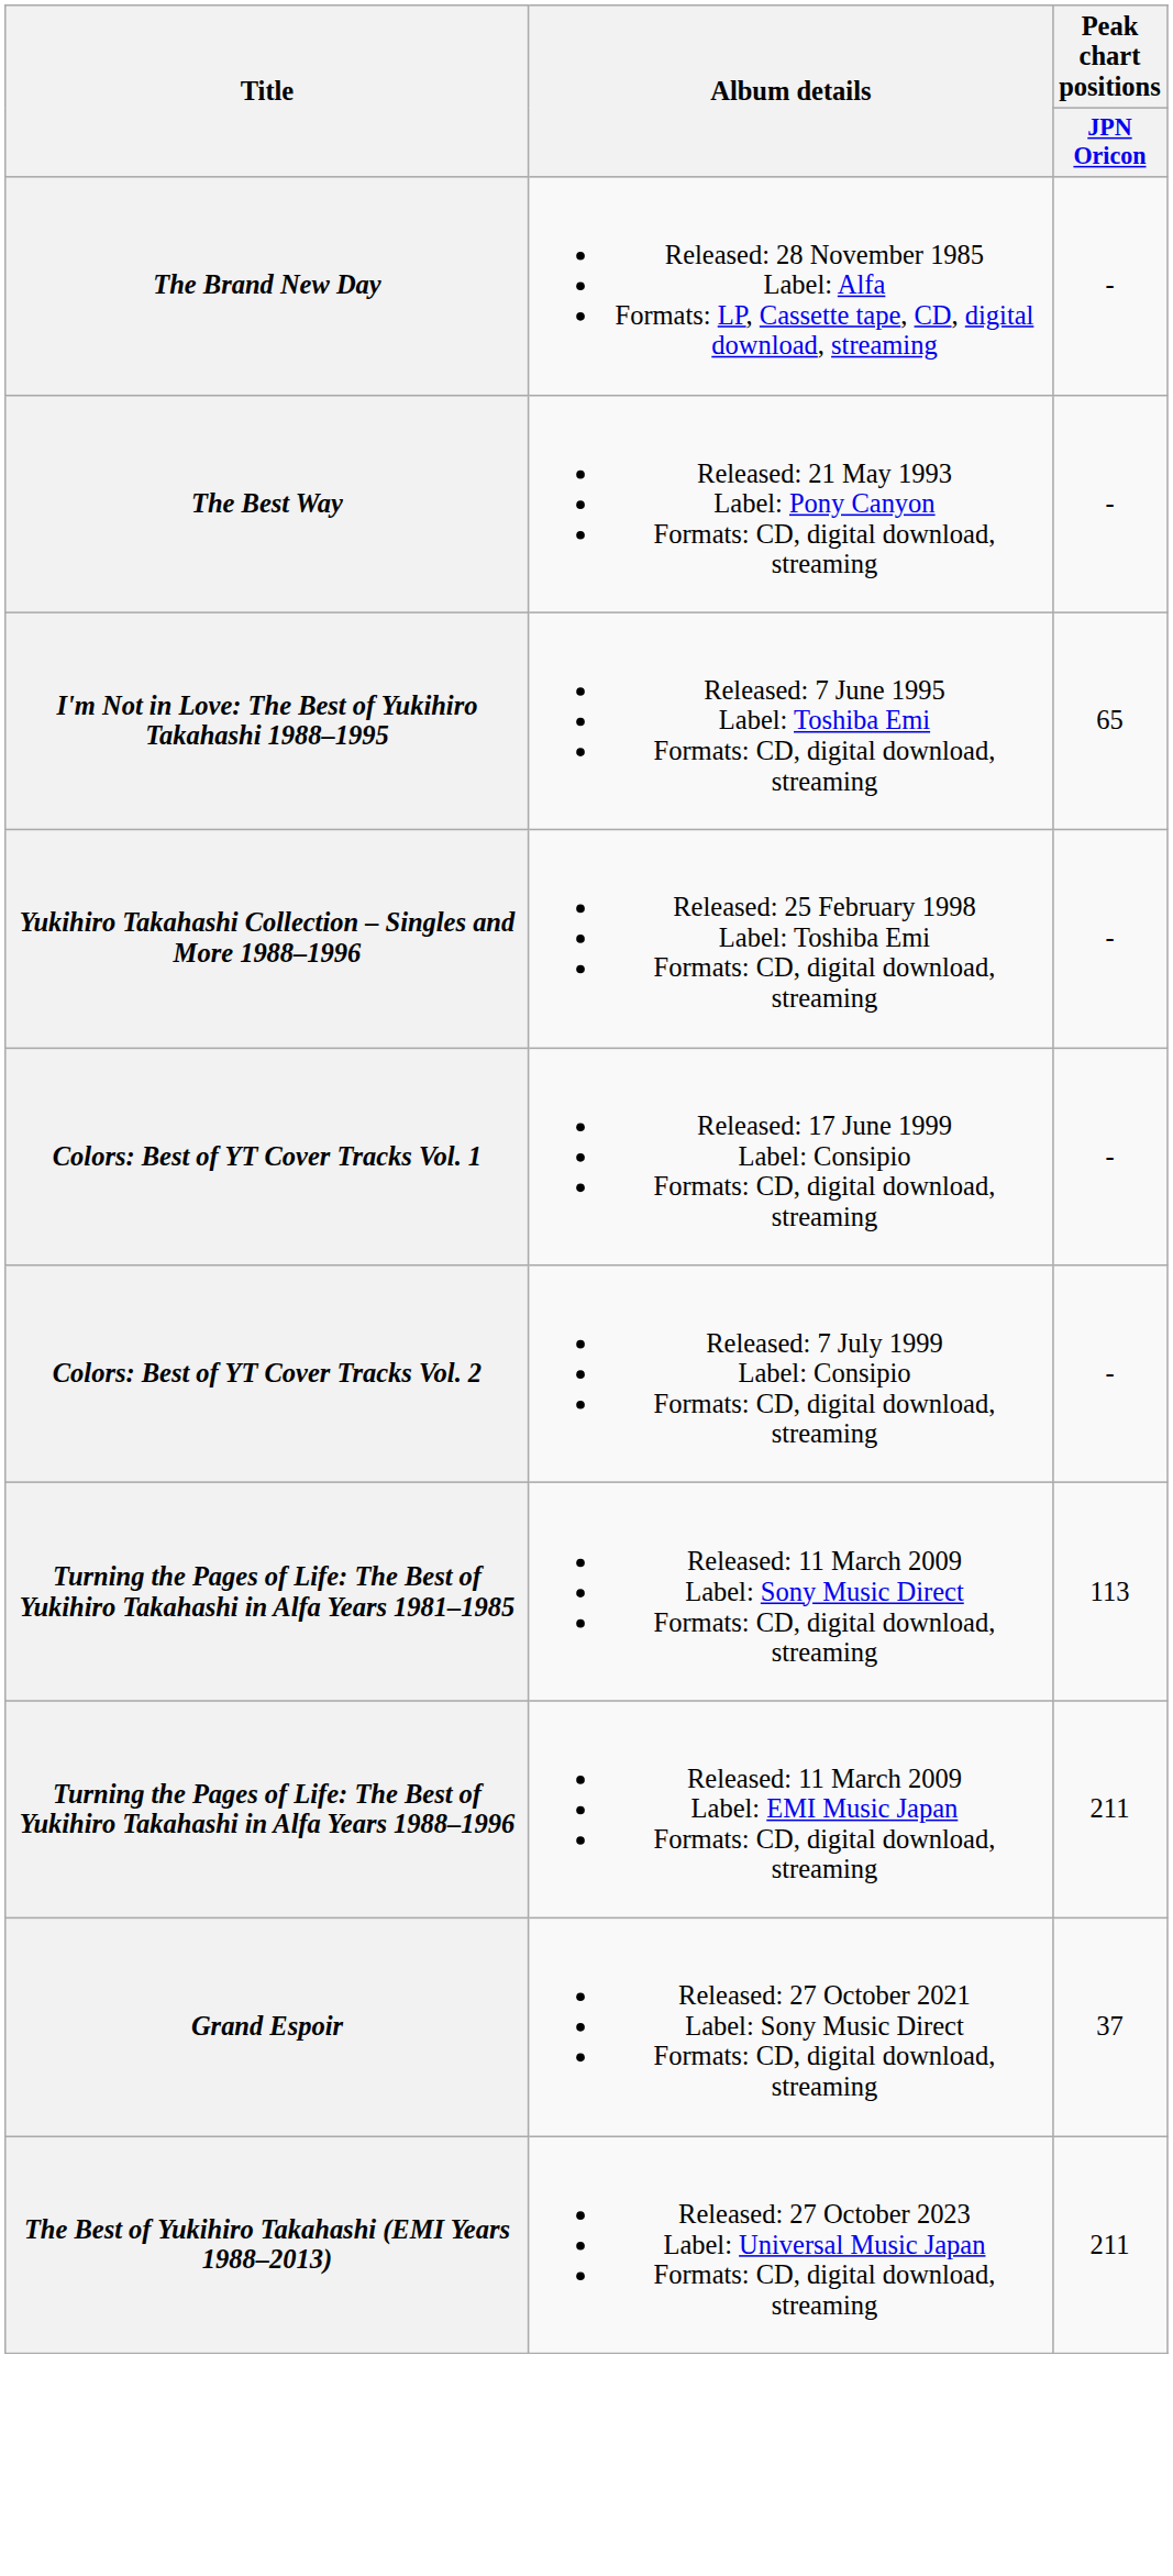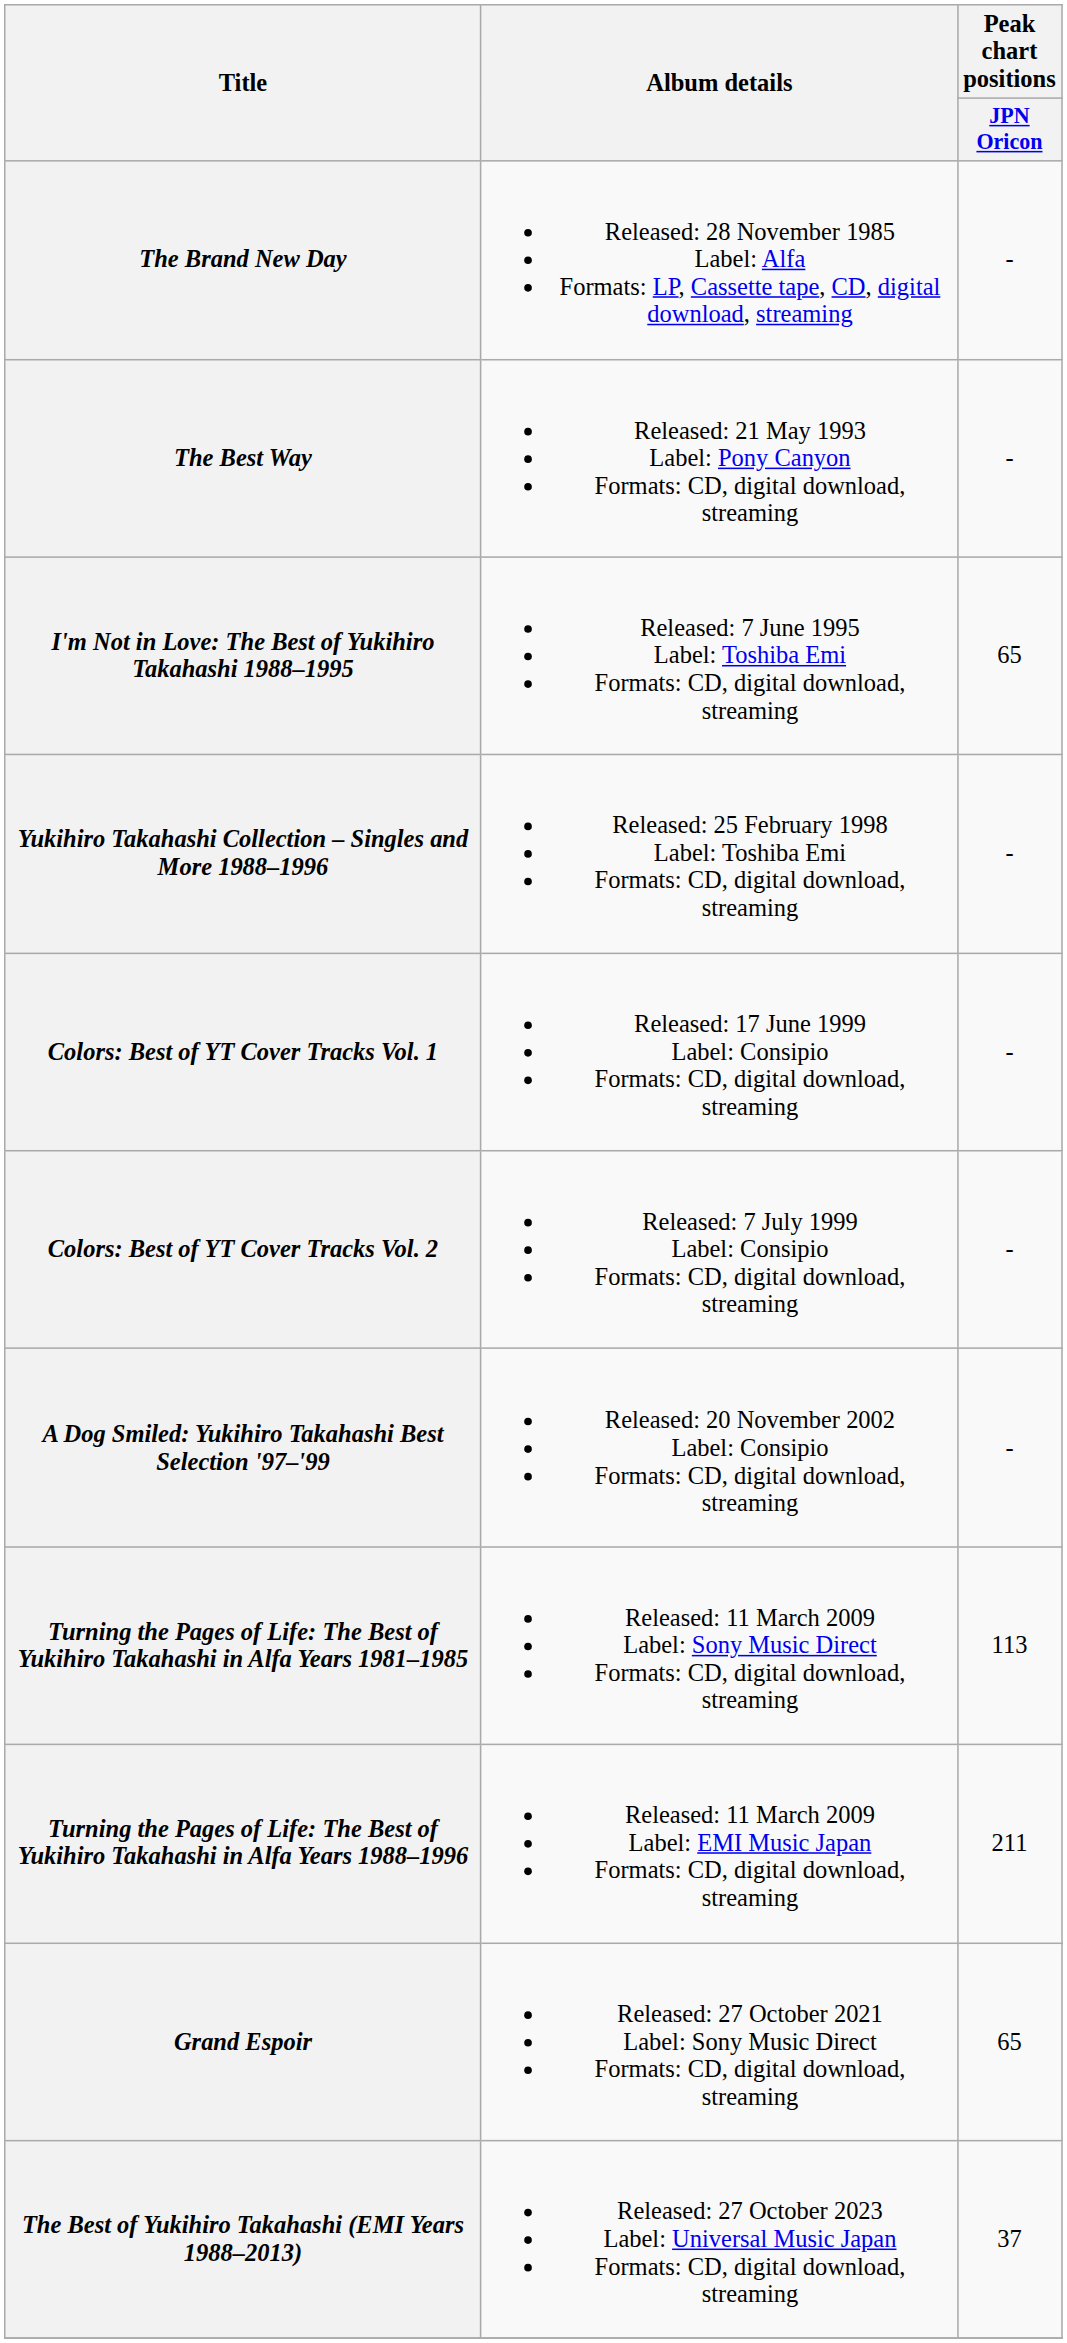 <table class="wikitable plainrowheaders" style="text-align:center;">
 <tr>
 <th scope="col" rowspan="2" style="width:19em;">Title</th>
 <th scope="col" rowspan="2" style="width:19em;">Album details</th>
 <th scope="col">Peak chart positions</th>
 </tr>
 <tr>
 <th scope="col" style="width:2.9em;font-size:90%;"><a href='#'>JPN<br>Oricon</a><br></th>
 </tr>
 <tr>
 <th scope="row"><em>The Brand New Day</em></th>
 <td><br><ul><li>Released: 28 November 1985</li><li>Label: <a href='#'>Alfa</a></li><li>Formats: <a href='#'>LP</a>, <a href='#'>Cassette tape</a>, <a href='#'>CD</a>, <a href='#'>digital download</a>, <a href='#'>streaming</a></li></ul></td>
 <td>-</td>
 </tr>
 <tr>
 <th scope="row"><em>The Best Way</em></th>
 <td><br><ul><li>Released: 21 May 1993</li><li>Label: <a href='#'>Pony Canyon</a></li><li>Formats: CD, digital download, streaming</li></ul></td>
 <td>-</td>
 </tr>
 <tr>
 <th scope="row"><em>I'm Not in Love: The Best of Yukihiro Takahashi 1988–1995</em></th>
 <td><br><ul><li>Released: 7 June 1995</li><li>Label: <a href='#'>Toshiba Emi</a></li><li>Formats: CD, digital download, streaming</li></ul></td>
 <td>65</td>
 </tr>
 <tr>
 <th scope="row"><em>Yukihiro Takahashi Collection – Singles and More 1988–1996</em></th>
 <td><br><ul><li>Released: 25 February 1998</li><li>Label: Toshiba Emi</li><li>Formats: CD, digital download, streaming</li></ul></td>
 <td>-</td>
 </tr>
 <tr>
 <th scope="row"><em>Colors: Best of YT Cover Tracks Vol. 1</em></th>
 <td><br><ul><li>Released: 17 June 1999</li><li>Label: Consipio</li><li>Formats: CD, digital download, streaming</li></ul></td>
 <td>-</td>
 </tr>
 <tr>
 <th scope="row"><em>Colors: Best of YT Cover Tracks Vol. 2</em></th>
 <td><br><ul><li>Released: 7 July 1999</li><li>Label: Consipio</li><li>Formats: CD, digital download, streaming</li></ul></td>
 <td>-</td>
 </tr>
 <tr>
+<th scope="row"><em>A Dog Smiled: Yukihiro Takahashi Best Selection '97–'99</em></th>
+<td><br><ul><li>Released: 20 November 2002</li><li>Label: Consipio</li><li>Formats: CD, digital download, streaming</li></ul></td>
+<td>-</td>
+</tr>
+<tr>
 <th scope="row"><em>Turning the Pages of Life: The Best of Yukihiro Takahashi in Alfa Years 1981–1985</em></th>
 <td><br><ul><li>Released: 11 March 2009</li><li>Label: <a href='#'>Sony Music Direct</a></li><li>Formats: CD, digital download, streaming</li></ul></td>
 <td>113</td>
 </tr>
 <tr>
 <th scope="row"><em>Turning the Pages of Life: The Best of Yukihiro Takahashi in Alfa Years 1988–1996</em></th>
 <td><br><ul><li>Released: 11 March 2009</li><li>Label: <a href='#'>EMI Music Japan</a></li><li>Formats: CD, digital download, streaming</li></ul></td>
 <td>211</td>
 </tr>
 <tr>
 <th scope="row"><em>Grand Espoir</em></th>
 <td><br><ul><li>Released: 27 October 2021</li><li>Label: Sony Music Direct</li><li>Formats: CD, digital download, streaming</li></ul></td>
-<td>37</td>
+<td>65</td>
 </tr>
 <tr>
 <th scope="row"><em>The Best of Yukihiro Takahashi (EMI Years 1988–2013)</em></th>
 <td><br><ul><li>Released: 27 October 2023</li><li>Label: <a href='#'>Universal Music Japan</a></li><li>Formats: CD, digital download, streaming</li></ul></td>
-<td>211</td>
+<td>37</td>
 </tr>
 <tr>
 </tr>
 </table>
